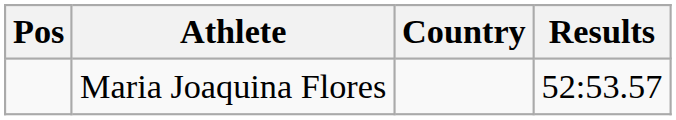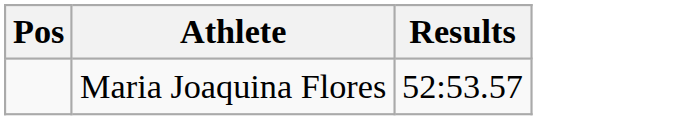 <table class="wikitable">
 <tr>
 <th>Pos</th>
 <th>Athlete</th>
-<th>Country</th>
 <th>Results</th>
 </tr>
 <tr>
 <td align="center"></td>
 <td>Maria Joaquina Flores</td>
-<td></td>
 <td>52:53.57</td>
 </tr>
 </table>
